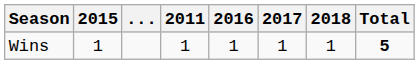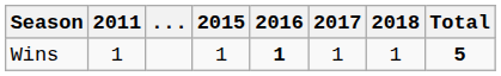 <table class="wikitable">
 <tr>
 <th>Season</th>
+<th>2011</th>
+<th>...</th>
 <th>2015</th>
-<th>...</th>
-<th>2011</th>
 <th>2016</th>
 <th>2017</th>
 <th>2018</th>
 <th><strong>Total</strong></th>
 </tr>
 <tr align=center>
 <td align=left>Wins</td>
 <td>1</td>
 <td></td>
 <td>1</td>
-<td>1</td>
+<td><strong>1</strong></td>
 <td>1</td>
 <td>1</td>
 <td><strong>5</strong></td>
 </tr>
 </table>
